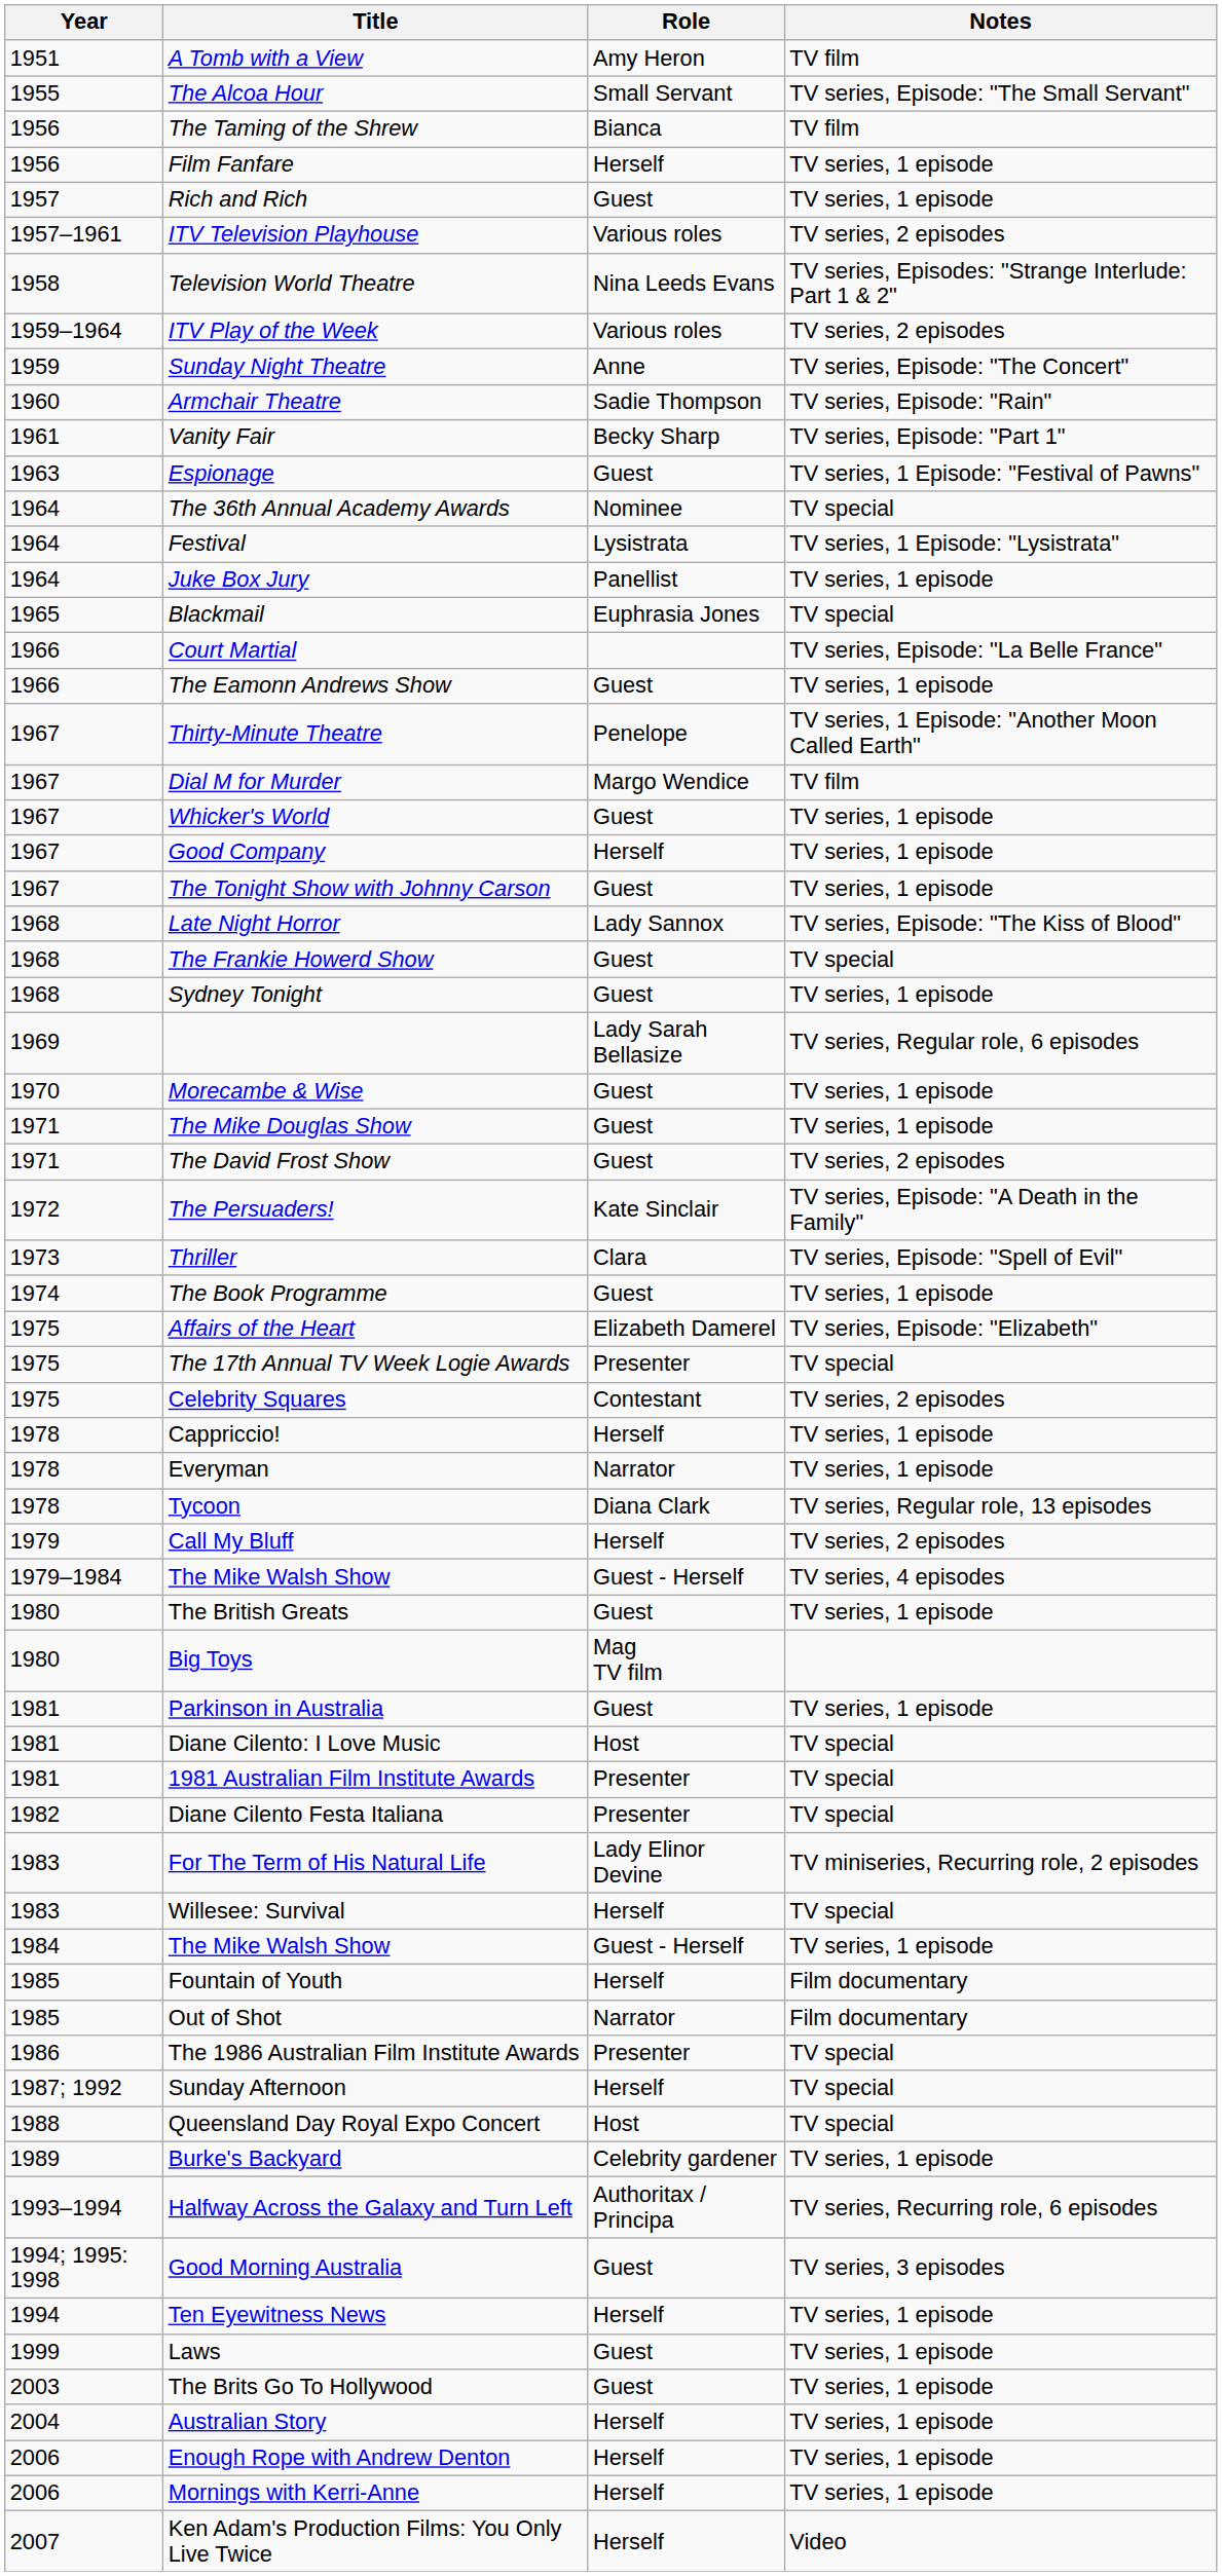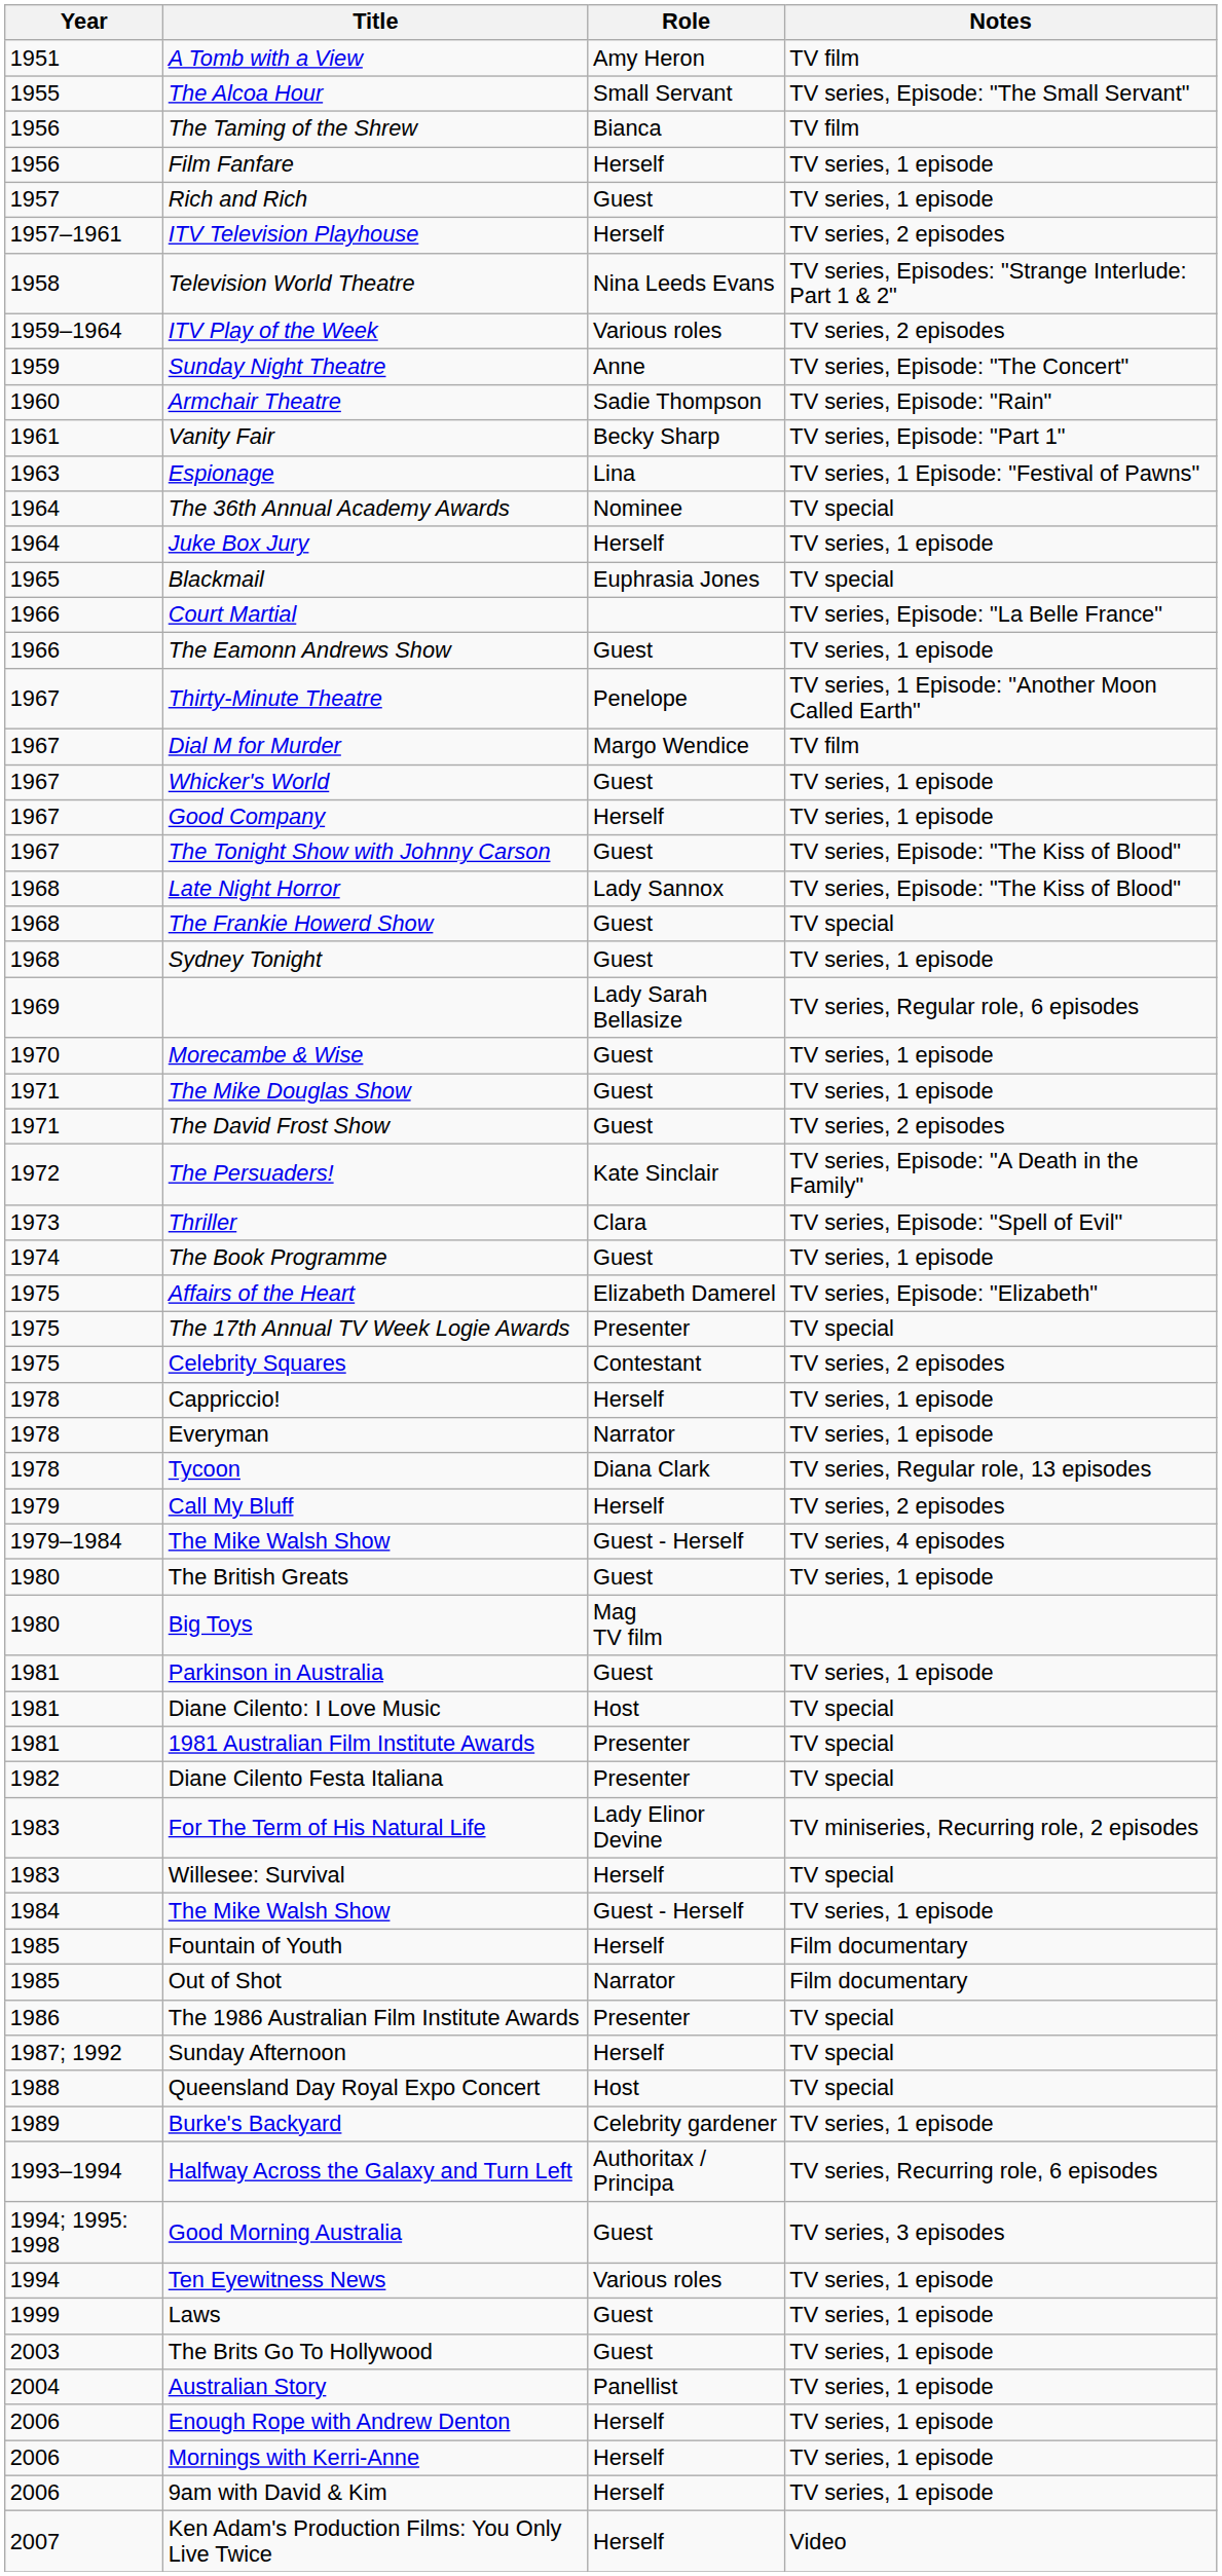 <table class="wikitable sortable">
 <tr>
 <th>Year</th>
 <th>Title</th>
 <th>Role</th>
 <th class="unsortable">Notes</th>
 </tr>
 <tr>
 <td>1951</td>
 <td><em><a href='#'>A Tomb with a View</a></em></td>
 <td>Amy Heron</td>
 <td>TV film</td>
 </tr>
 <tr>
 <td>1955</td>
 <td><em><a href='#'>The Alcoa Hour</a></em></td>
 <td>Small Servant</td>
 <td>TV series, Episode: "The Small Servant"</td>
 </tr>
 <tr>
 <td>1956</td>
 <td><em>The Taming of the Shrew</em></td>
 <td>Bianca</td>
 <td>TV film</td>
 </tr>
 <tr>
 <td>1956</td>
 <td><em>Film Fanfare</em></td>
 <td>Herself</td>
 <td>TV series, 1 episode</td>
 </tr>
 <tr>
 <td>1957</td>
 <td><em>Rich and Rich</em></td>
 <td>Guest</td>
 <td>TV series, 1 episode</td>
 </tr>
 <tr>
 <td>1957–1961</td>
 <td><em><a href='#'>ITV Television Playhouse</a></em></td>
-<td>Various roles</td>
+<td>Herself</td>
 <td>TV series, 2 episodes</td>
 </tr>
 <tr>
 <td>1958</td>
 <td><em>Television World Theatre</em></td>
 <td>Nina Leeds Evans</td>
 <td>TV series, Episodes: "Strange Interlude: Part 1 & 2"</td>
 </tr>
 <tr>
 <td>1959–1964</td>
 <td><em><a href='#'>ITV Play of the Week</a></em></td>
 <td>Various roles</td>
 <td>TV series, 2 episodes</td>
 </tr>
 <tr>
 <td>1959</td>
 <td><em><a href='#'>Sunday Night Theatre</a></em></td>
 <td>Anne</td>
 <td>TV series, Episode: "The Concert"</td>
 </tr>
 <tr>
 <td>1960</td>
 <td><em><a href='#'>Armchair Theatre</a></em></td>
 <td>Sadie Thompson</td>
 <td>TV series, Episode: "Rain"</td>
 </tr>
 <tr>
 <td>1961</td>
 <td><em>Vanity Fair</em></td>
 <td>Becky Sharp</td>
 <td>TV series, Episode: "Part 1"</td>
 </tr>
 <tr>
 <td>1963</td>
 <td><em><a href='#'>Espionage</a></em></td>
-<td>Guest</td>
+<td>Lina</td>
 <td>TV series, 1 Episode: "Festival of Pawns"</td>
 </tr>
 <tr>
 <td>1964</td>
 <td><em>The 36th Annual Academy Awards</em></td>
 <td>Nominee</td>
 <td>TV special</td>
 </tr>
 <tr>
 <td>1964</td>
-<td><em>Festival</em></td>
-<td>Lysistrata</td>
-<td>TV series, 1 Episode: "Lysistrata"</td>
-</tr>
-<tr>
-<td>1964</td>
 <td><em><a href='#'>Juke Box Jury</a></em></td>
-<td>Panellist</td>
+<td>Herself</td>
 <td>TV series, 1 episode</td>
 </tr>
 <tr>
 <td>1965</td>
 <td><em>Blackmail</em></td>
 <td>Euphrasia Jones</td>
 <td>TV special</td>
 </tr>
 <tr>
 <td>1966</td>
 <td><em><a href='#'>Court Martial</a></em></td>
 <td></td>
 <td>TV series, Episode: "La Belle France"</td>
 </tr>
 <tr>
 <td>1966</td>
 <td><em>The Eamonn Andrews Show</em></td>
 <td>Guest</td>
 <td>TV series, 1 episode</td>
 </tr>
 <tr>
 <td>1967</td>
 <td><em><a href='#'>Thirty-Minute Theatre</a></em></td>
 <td>Penelope</td>
 <td>TV series, 1 Episode: "Another Moon Called Earth"</td>
 </tr>
 <tr>
 <td>1967</td>
 <td><em><a href='#'>Dial M for Murder</a></em></td>
 <td>Margo Wendice</td>
 <td>TV film</td>
 </tr>
 <tr>
 <td>1967</td>
 <td><em><a href='#'>Whicker's World</a></em></td>
 <td>Guest</td>
 <td>TV series, 1 episode</td>
 </tr>
 <tr>
 <td>1967</td>
 <td><em><a href='#'>Good Company</a></em></td>
 <td>Herself</td>
 <td>TV series, 1 episode</td>
 </tr>
 <tr>
 <td>1967</td>
 <td><em><a href='#'>The Tonight Show with Johnny Carson</a></em></td>
 <td>Guest</td>
-<td>TV series, 1 episode</td>
+<td>TV series, Episode: "The Kiss of Blood"</td>
 </tr>
 <tr>
 <td>1968</td>
 <td><em><a href='#'>Late Night Horror</a></em></td>
 <td>Lady Sannox</td>
 <td>TV series, Episode: "The Kiss of Blood"</td>
 </tr>
 <tr>
 <td>1968</td>
 <td><em><a href='#'>The Frankie Howerd Show</a></em></td>
 <td>Guest</td>
 <td>TV special</td>
 </tr>
 <tr>
 <td>1968</td>
 <td><em>Sydney Tonight</em></td>
 <td>Guest</td>
 <td>TV series, 1 episode</td>
 </tr>
 <tr>
 <td>1969</td>
 <td></td>
 <td>Lady Sarah Bellasize</td>
 <td>TV series, Regular role, 6 episodes</td>
 </tr>
 <tr>
 <td>1970</td>
 <td><em><a href='#'>Morecambe & Wise</a></em></td>
 <td>Guest</td>
 <td>TV series, 1 episode</td>
 </tr>
 <tr>
 <td>1971</td>
 <td><em><a href='#'>The Mike Douglas Show</a></em></td>
 <td>Guest</td>
 <td>TV series, 1 episode</td>
 </tr>
 <tr>
 <td>1971</td>
 <td><em>The David Frost Show</em></td>
 <td>Guest</td>
 <td>TV series, 2 episodes</td>
 </tr>
 <tr>
 <td>1972</td>
 <td><em><a href='#'>The Persuaders!</a></em></td>
 <td>Kate Sinclair</td>
 <td>TV series, Episode: "A Death in the Family"</td>
 </tr>
 <tr>
 <td>1973</td>
 <td><em><a href='#'>Thriller</a></em></td>
 <td>Clara</td>
 <td>TV series, Episode: "Spell of Evil"</td>
 </tr>
 <tr>
 <td>1974</td>
 <td><em>The Book Programme</em></td>
 <td>Guest</td>
 <td>TV series, 1 episode</td>
 </tr>
 <tr>
 <td>1975</td>
 <td><em><a href='#'>Affairs of the Heart</a></em></td>
 <td>Elizabeth Damerel</td>
 <td>TV series, Episode: "Elizabeth"</td>
 </tr>
 <tr>
 <td>1975</td>
 <td><em>The 17th Annual TV Week Logie Awards</td>
 <td>Presenter</td>
 <td>TV special</td>
 </tr>
 <tr>
 <td>1975</td>
 <td></em><a href='#'>Celebrity Squares</a><em></td>
 <td>Contestant</td>
 <td>TV series, 2 episodes</td>
 </tr>
 <tr>
 <td>1978</td>
 <td></em>Cappriccio!<em></td>
 <td>Herself</td>
 <td>TV series, 1 episode</td>
 </tr>
 <tr>
 <td>1978</td>
 <td></em>Everyman<em></td>
 <td>Narrator</td>
 <td>TV series, 1 episode</td>
 </tr>
 <tr>
 <td>1978</td>
 <td></em><a href='#'>Tycoon</a><em></td>
 <td>Diana Clark</td>
 <td>TV series, Regular role, 13 episodes</td>
 </tr>
 <tr>
 <td>1979</td>
 <td></em><a href='#'>Call My Bluff</a><em></td>
 <td>Herself</td>
 <td>TV series, 2 episodes</td>
 </tr>
 <tr>
 <td>1979–1984</td>
 <td></em><a href='#'>The Mike Walsh Show</a><em></td>
 <td>Guest - Herself</td>
 <td>TV series, 4 episodes</td>
 </tr>
 <tr>
 <td>1980</td>
 <td></em>The British Greats<em></td>
 <td>Guest</td>
 <td>TV series, 1 episode</td>
 </tr>
 <tr>
 <td>1980</td>
 <td></em><a href='#'>Big Toys</a><em></td>
 <td>Mag<br>TV film</td>
 </tr>
 <tr>
 <td>1981</td>
 <td></em><a href='#'>Parkinson in Australia</a><em></td>
 <td>Guest</td>
 <td>TV series, 1 episode</td>
 </tr>
 <tr>
 <td>1981</td>
 <td></em>Diane Cilento: I Love Music<em></td>
 <td>Host</td>
 <td>TV special</td>
 </tr>
 <tr>
 <td>1981</td>
 <td></em><a href='#'>1981 Australian Film Institute Awards</a><em></td>
 <td>Presenter</td>
 <td>TV special</td>
 </tr>
 <tr>
 <td>1982</td>
 <td></em>Diane Cilento Festa Italiana<em></td>
 <td>Presenter</td>
 <td>TV special</td>
 </tr>
 <tr>
 <td>1983</td>
 <td></em><a href='#'>For The Term of His Natural Life</a><em></td>
 <td>Lady Elinor Devine</td>
 <td>TV miniseries, Recurring role, 2 episodes</td>
 </tr>
 <tr>
 <td>1983</td>
 <td></em>Willesee: Survival<em></td>
 <td>Herself</td>
 <td>TV special</td>
 </tr>
 <tr>
 <td>1984</td>
 <td></em><a href='#'>The Mike Walsh Show</a><em></td>
 <td>Guest - Herself</td>
 <td>TV series, 1 episode</td>
 </tr>
 <tr>
 <td>1985</td>
 <td></em>Fountain of Youth<em></td>
 <td>Herself</td>
 <td>Film documentary</td>
 </tr>
 <tr>
 <td>1985</td>
 <td></em>Out of Shot<em></td>
 <td>Narrator</td>
 <td>Film documentary</td>
 </tr>
 <tr>
 <td>1986</td>
 <td></em>The 1986 Australian Film Institute Awards<em></td>
 <td>Presenter</td>
 <td>TV special</td>
 </tr>
 <tr>
 <td>1987; 1992</td>
 <td></em>Sunday Afternoon<em></td>
 <td>Herself</td>
 <td>TV special</td>
 </tr>
 <tr>
 <td>1988</td>
 <td></em>Queensland Day Royal Expo Concert<em></td>
 <td>Host</td>
 <td>TV special</td>
 </tr>
 <tr>
 <td>1989</td>
 <td></em><a href='#'>Burke's Backyard</a><em></td>
 <td>Celebrity gardener</td>
 <td>TV series, 1 episode</td>
 </tr>
 <tr>
 <td>1993–1994</td>
 <td></em><a href='#'>Halfway Across the Galaxy and Turn Left</a><em></td>
 <td>Authoritax / Principa</td>
 <td>TV series, Recurring role, 6 episodes</td>
 </tr>
 <tr>
 <td>1994; 1995: 1998</td>
 <td></em><a href='#'>Good Morning Australia</a><em></td>
 <td>Guest</td>
 <td>TV series, 3 episodes</td>
 </tr>
 <tr>
 <td>1994</td>
 <td></em><a href='#'>Ten Eyewitness News</a><em></td>
-<td>Herself</td>
+<td>Various roles</td>
 <td>TV series, 1 episode</td>
 </tr>
 <tr>
 <td>1999</td>
 <td></em>Laws<em></td>
 <td>Guest</td>
 <td>TV series, 1 episode</td>
 </tr>
 <tr>
 <td>2003</td>
 <td></em>The Brits Go To Hollywood<em></td>
 <td>Guest</td>
 <td>TV series, 1 episode</td>
 </tr>
 <tr>
 <td>2004</td>
 <td></em><a href='#'>Australian Story</a><em></td>
-<td>Herself</td>
+<td>Panellist</td>
 <td>TV series, 1 episode</td>
 </tr>
 <tr>
 <td>2006</td>
 <td></em><a href='#'>Enough Rope with Andrew Denton</a><em></td>
 <td>Herself</td>
 <td>TV series, 1 episode</td>
 </tr>
 <tr>
 <td>2006</td>
 <td></em><a href='#'>Mornings with Kerri-Anne</a><em></td>
 <td>Herself</td>
 <td>TV series, 1 episode</td>
 </tr>
 <tr>
+<td>2006</td>
+<td></em>9am with David & Kim<em></td>
+<td>Herself</td>
+<td>TV series, 1 episode</td>
+</tr>
+<tr>
 <td>2007</td>
 <td></em>Ken Adam's Production Films: You Only Live Twice<em></td>
 <td>Herself</td>
 <td>Video</td>
 </tr>
 </table>
